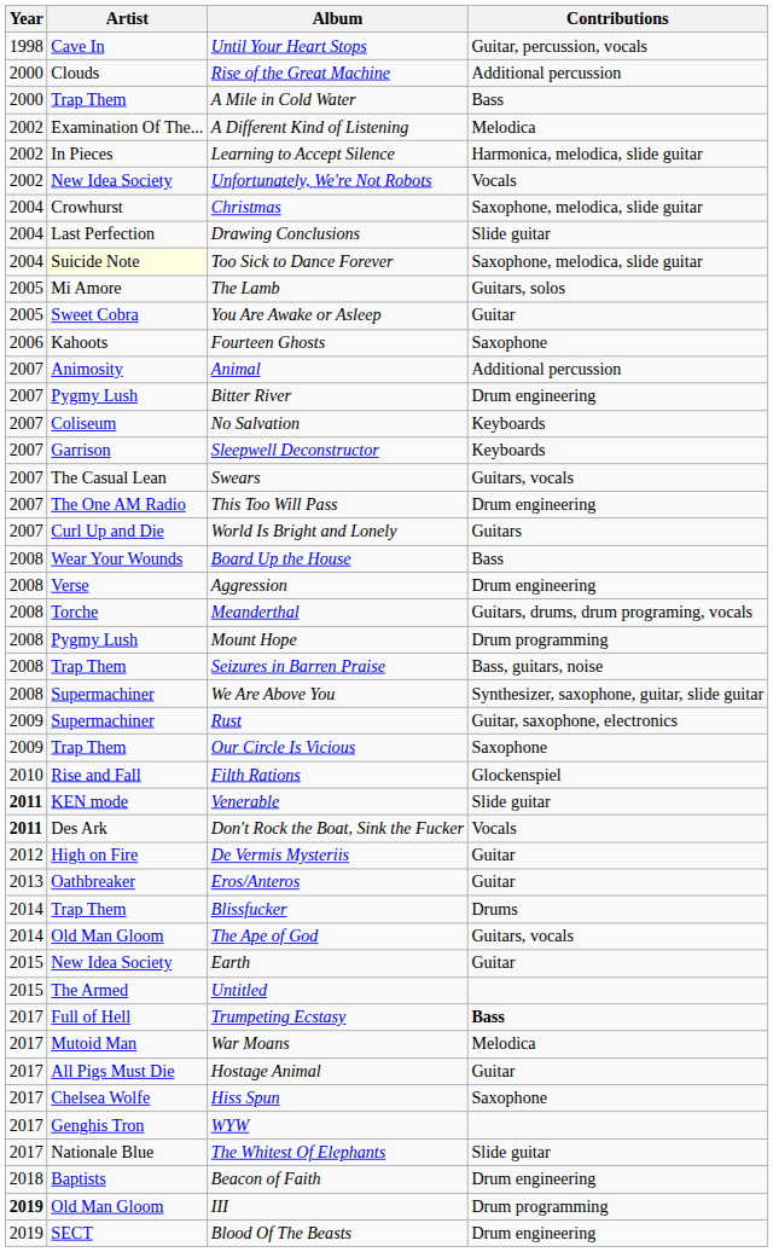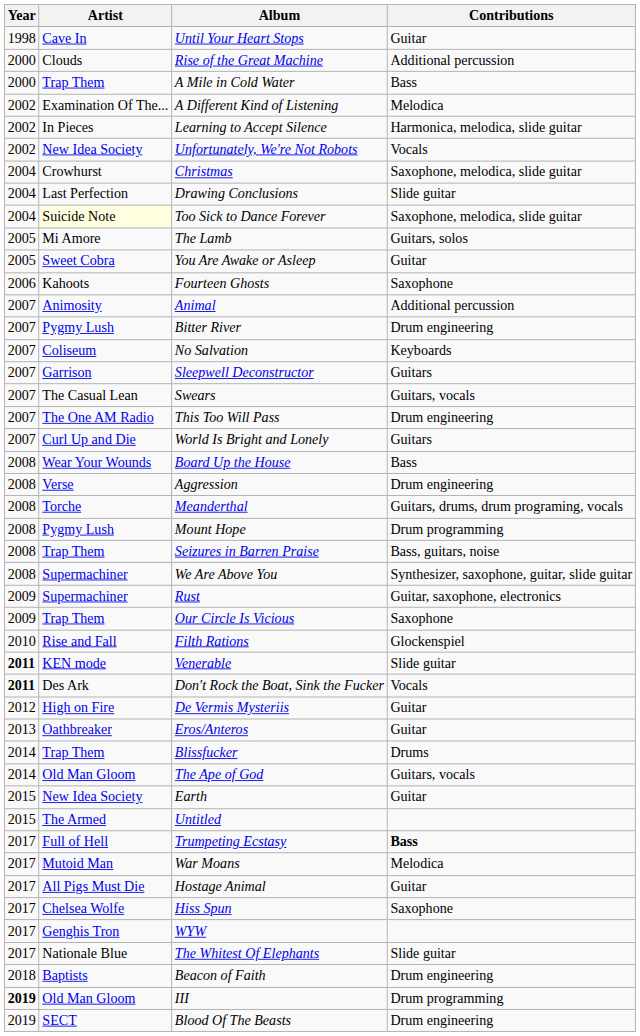 <table class="wikitable sortable">
 <tr>
 <th>Year</th>
 <th>Artist</th>
 <th>Album</th>
 <th>Contributions</th>
 </tr>
 <tr>
 <td>1998</td>
 <td><a href='#'>Cave In</a></td>
 <td><em><a href='#'>Until Your Heart Stops</a></em></td>
-<td>Guitar, percussion, vocals</td>
+<td>Guitar</td>
 </tr>
 <tr>
 <td>2000</td>
 <td>Clouds</td>
 <td><em><a href='#'>Rise of the Great Machine</a></em></td>
 <td>Additional percussion</td>
 </tr>
 <tr>
 <td>2000</td>
 <td><a href='#'>Trap Them</a></td>
 <td><em>A Mile in Cold Water</em></td>
 <td>Bass</td>
 </tr>
 <tr>
 <td>2002</td>
 <td>Examination Of The...</td>
 <td><em>A Different Kind of Listening</em></td>
 <td>Melodica</td>
 </tr>
 <tr>
 <td>2002</td>
 <td>In Pieces</td>
 <td><em>Learning to Accept Silence</em></td>
 <td>Harmonica, melodica, slide guitar</td>
 </tr>
 <tr>
 <td>2002</td>
 <td><a href='#'>New Idea Society</a></td>
 <td><em><a href='#'>Unfortunately, We're Not Robots</a></em></td>
 <td>Vocals</td>
 </tr>
 <tr>
 <td>2004</td>
 <td>Crowhurst</td>
 <td><em><a href='#'>Christmas</a></em></td>
 <td>Saxophone, melodica, slide guitar</td>
 </tr>
 <tr>
 <td>2004</td>
 <td>Last Perfection</td>
 <td><em>Drawing Conclusions</em></td>
 <td>Slide guitar</td>
 </tr>
 <tr>
 <td>2004</td>
 <td style="background: lightyellow;">Suicide Note</td>
 <td><em>Too Sick to Dance Forever</em></td>
 <td>Saxophone, melodica, slide guitar</td>
 </tr>
 <tr>
 <td>2005</td>
 <td>Mi Amore</td>
 <td><em>The Lamb</em></td>
 <td>Guitars, solos</td>
 </tr>
 <tr>
 <td>2005</td>
 <td><a href='#'>Sweet Cobra</a></td>
 <td><em>You Are Awake or Asleep</em></td>
 <td>Guitar</td>
 </tr>
 <tr>
 <td>2006</td>
 <td>Kahoots</td>
 <td><em>Fourteen Ghosts</em></td>
 <td>Saxophone</td>
 </tr>
 <tr>
 <td>2007</td>
 <td><a href='#'>Animosity</a></td>
 <td><em><a href='#'>Animal</a></em></td>
 <td>Additional percussion</td>
 </tr>
 <tr>
 <td>2007</td>
 <td><a href='#'>Pygmy Lush</a></td>
 <td><em>Bitter River</em></td>
 <td>Drum engineering</td>
 </tr>
 <tr>
 <td>2007</td>
 <td><a href='#'>Coliseum</a></td>
 <td><em>No Salvation</em></td>
 <td>Keyboards</td>
 </tr>
 <tr>
 <td>2007</td>
 <td><a href='#'>Garrison</a></td>
 <td><em><a href='#'>Sleepwell Deconstructor</a></em></td>
-<td>Keyboards</td>
+<td>Guitars</td>
 </tr>
 <tr>
 <td>2007</td>
 <td>The Casual Lean</td>
 <td><em>Swears</em></td>
 <td>Guitars, vocals</td>
 </tr>
 <tr>
 <td>2007</td>
 <td><a href='#'>The One AM Radio</a></td>
 <td><em>This Too Will Pass</em></td>
 <td>Drum engineering</td>
 </tr>
 <tr>
 <td>2007</td>
 <td><a href='#'>Curl Up and Die</a></td>
 <td><em>World Is Bright and Lonely</em></td>
 <td>Guitars</td>
 </tr>
 <tr>
 <td>2008</td>
 <td><a href='#'>Wear Your Wounds</a></td>
 <td><em><a href='#'>Board Up the House</a></em></td>
 <td>Bass</td>
 </tr>
 <tr>
 <td>2008</td>
 <td><a href='#'>Verse</a></td>
 <td><em>Aggression</em></td>
 <td>Drum engineering</td>
 </tr>
 <tr>
 <td>2008</td>
 <td><a href='#'>Torche</a></td>
 <td><em><a href='#'>Meanderthal</a></em></td>
 <td>Guitars, drums, drum programing, vocals</td>
 </tr>
 <tr>
 <td>2008</td>
 <td><a href='#'>Pygmy Lush</a></td>
 <td><em>Mount Hope</em></td>
 <td>Drum programming</td>
 </tr>
 <tr>
 <td>2008</td>
 <td><a href='#'>Trap Them</a></td>
 <td><em><a href='#'>Seizures in Barren Praise</a></em></td>
 <td>Bass, guitars, noise</td>
 </tr>
 <tr>
 <td>2008</td>
 <td><a href='#'>Supermachiner</a></td>
 <td><em>We Are Above You</em></td>
 <td>Synthesizer, saxophone, guitar, slide guitar</td>
 </tr>
 <tr>
 <td>2009</td>
 <td><a href='#'>Supermachiner</a></td>
 <td><em><a href='#'>Rust</a></em></td>
 <td>Guitar, saxophone, electronics</td>
 </tr>
 <tr>
 <td>2009</td>
 <td><a href='#'>Trap Them</a></td>
 <td><em><a href='#'>Our Circle Is Vicious</a></em></td>
 <td>Saxophone</td>
 </tr>
 <tr>
 <td>2010</td>
 <td><a href='#'>Rise and Fall</a></td>
 <td><em><a href='#'>Filth Rations</a></em></td>
 <td>Glockenspiel</td>
 </tr>
 <tr>
 <td><strong>2011</strong></td>
 <td><a href='#'>KEN mode</a></td>
 <td><em><a href='#'>Venerable</a></em></td>
 <td>Slide guitar</td>
 </tr>
 <tr>
 <td><strong>2011</strong></td>
 <td>Des Ark</td>
 <td><em>Don't Rock the Boat, Sink the Fucker</em></td>
 <td>Vocals</td>
 </tr>
 <tr>
 <td>2012</td>
 <td><a href='#'>High on Fire</a></td>
 <td><em><a href='#'>De Vermis Mysteriis</a></em></td>
 <td>Guitar</td>
 </tr>
 <tr>
 <td>2013</td>
 <td><a href='#'>Oathbreaker</a></td>
 <td><em><a href='#'>Eros/Anteros</a></em></td>
 <td>Guitar</td>
 </tr>
 <tr>
 <td>2014</td>
 <td><a href='#'>Trap Them</a></td>
 <td><em><a href='#'>Blissfucker</a></em></td>
 <td>Drums</td>
 </tr>
 <tr>
 <td>2014</td>
 <td><a href='#'>Old Man Gloom</a></td>
 <td><em><a href='#'>The Ape of God</a></em></td>
 <td>Guitars, vocals</td>
 </tr>
 <tr>
 <td>2015</td>
 <td><a href='#'>New Idea Society</a></td>
 <td><em>Earth </em></td>
 <td>Guitar</td>
 </tr>
 <tr>
 <td>2015</td>
 <td><a href='#'>The Armed</a></td>
 <td><em><a href='#'>Untitled</a></em></td>
 <td></td>
 </tr>
 <tr>
 <td>2017</td>
 <td><a href='#'>Full of Hell</a></td>
 <td><em><a href='#'>Trumpeting Ecstasy</a></em></td>
 <td><strong>Bass</strong></td>
 </tr>
 <tr>
 <td>2017</td>
 <td><a href='#'>Mutoid Man</a></td>
 <td><em>War Moans</em></td>
 <td>Melodica</td>
 </tr>
 <tr>
 <td>2017</td>
 <td><a href='#'>All Pigs Must Die</a></td>
 <td><em>Hostage Animal</em></td>
 <td>Guitar</td>
 </tr>
 <tr>
 <td>2017</td>
 <td><a href='#'>Chelsea Wolfe</a></td>
 <td><em><a href='#'>Hiss Spun</a></em></td>
 <td>Saxophone</td>
 </tr>
 <tr>
 <td>2017</td>
 <td><a href='#'>Genghis Tron</a></td>
 <td><em><a href='#'>WYW</a></em></td>
 <td></td>
 </tr>
 <tr>
 <td>2017</td>
 <td>Nationale Blue</td>
 <td><em><a href='#'>The Whitest Of Elephants</a></em></td>
 <td>Slide guitar</td>
 </tr>
 <tr>
 <td>2018</td>
 <td><a href='#'>Baptists</a></td>
 <td><em>Beacon of Faith</em></td>
 <td>Drum engineering</td>
 </tr>
 <tr>
 <td><strong>2019</strong></td>
 <td><a href='#'>Old Man Gloom</a></td>
 <td><em>III</em></td>
 <td>Drum programming</td>
 </tr>
 <tr>
 <td>2019</td>
 <td><a href='#'>SECT</a></td>
 <td><em>Blood Of The Beasts</em></td>
 <td>Drum engineering</td>
 </tr>
 </table>
